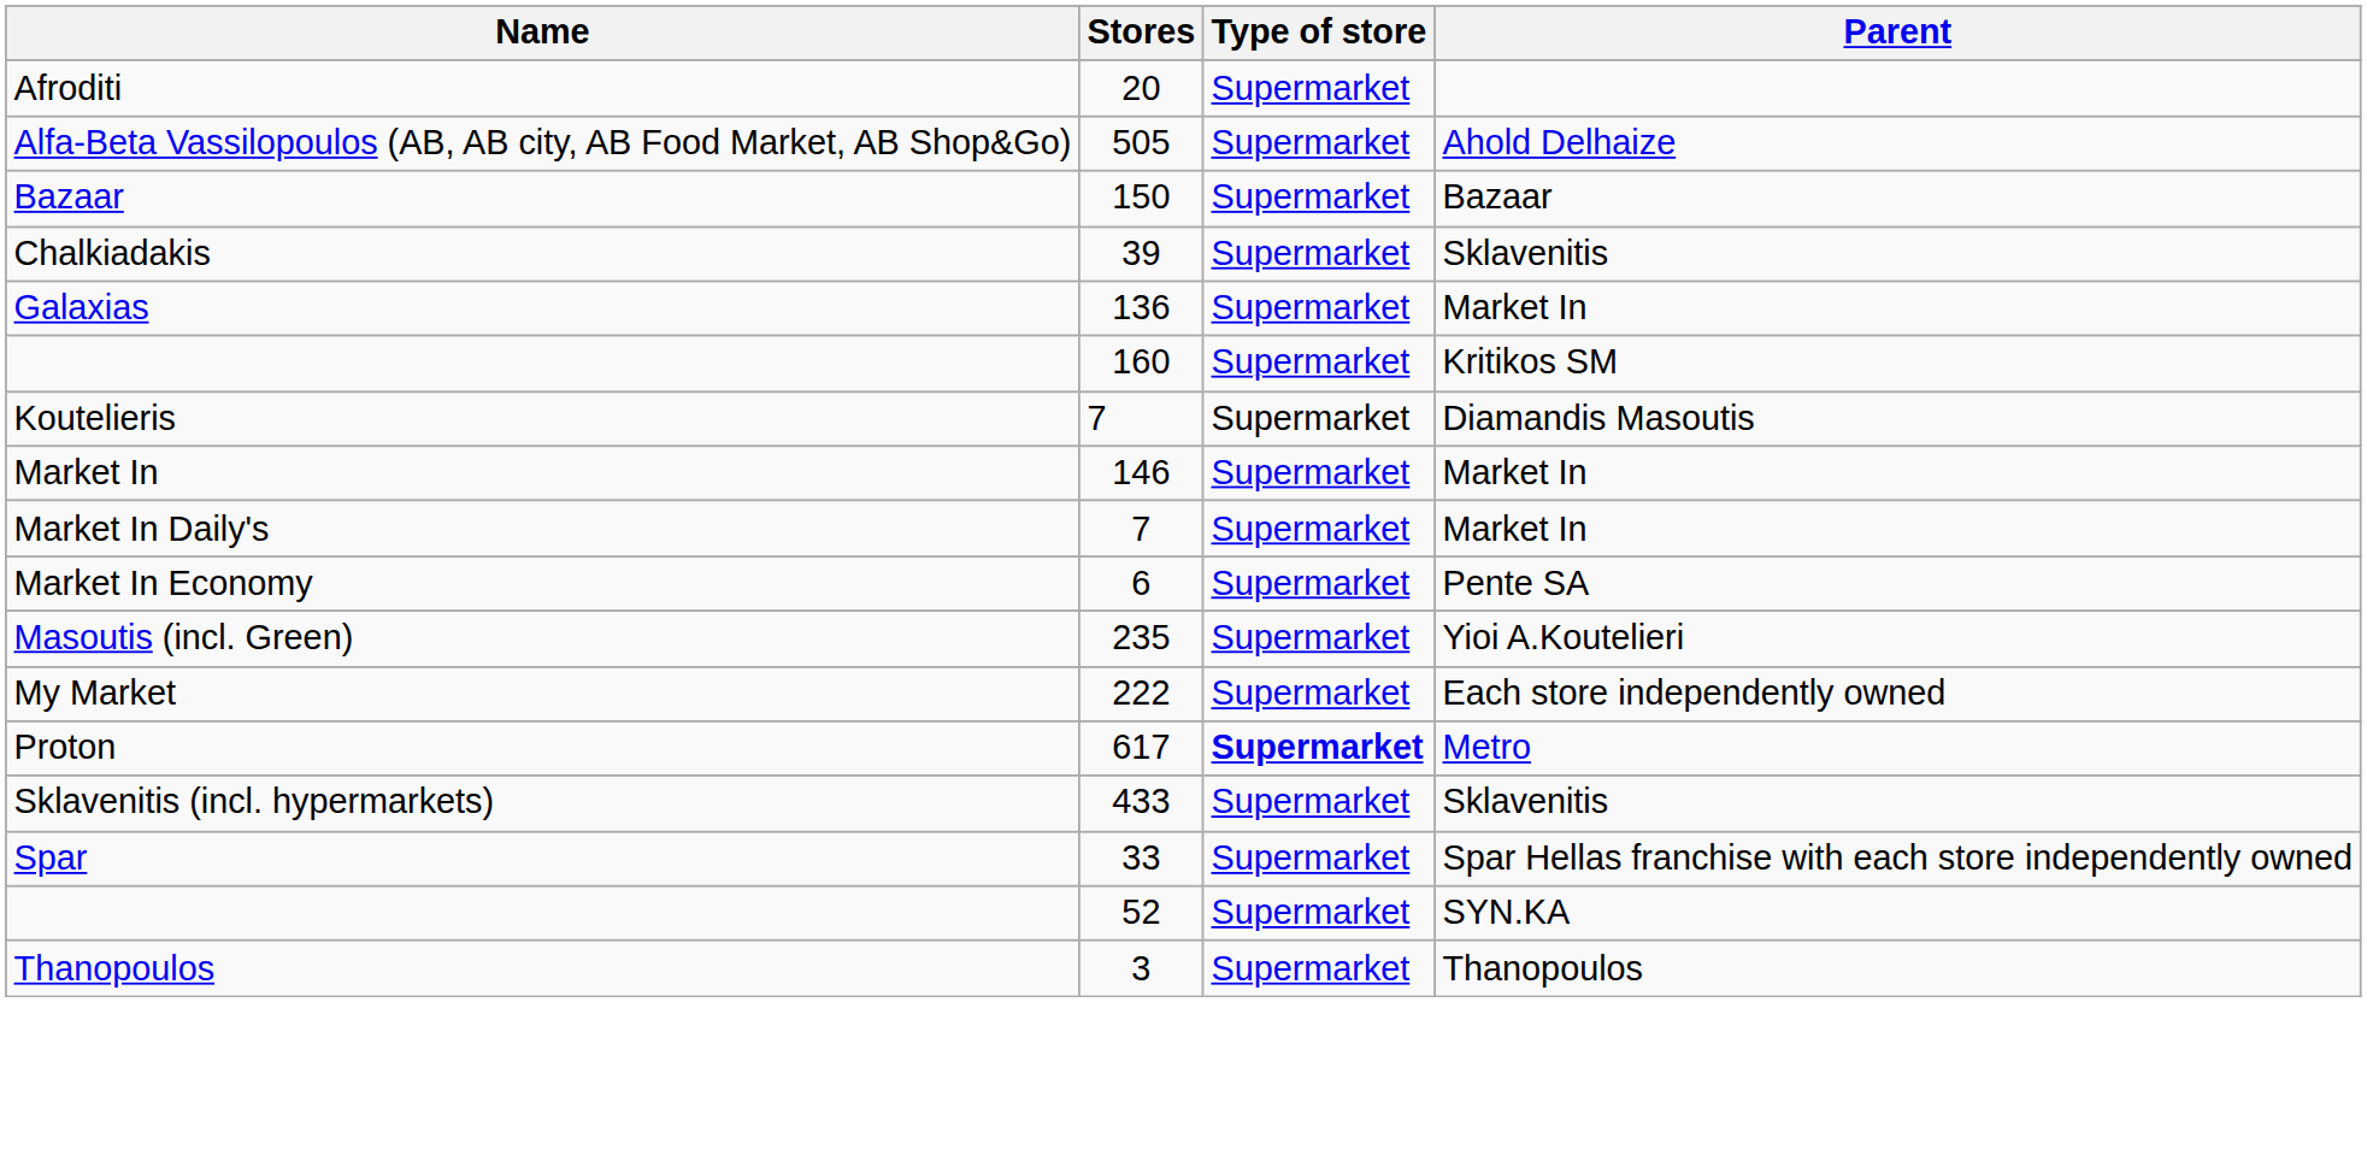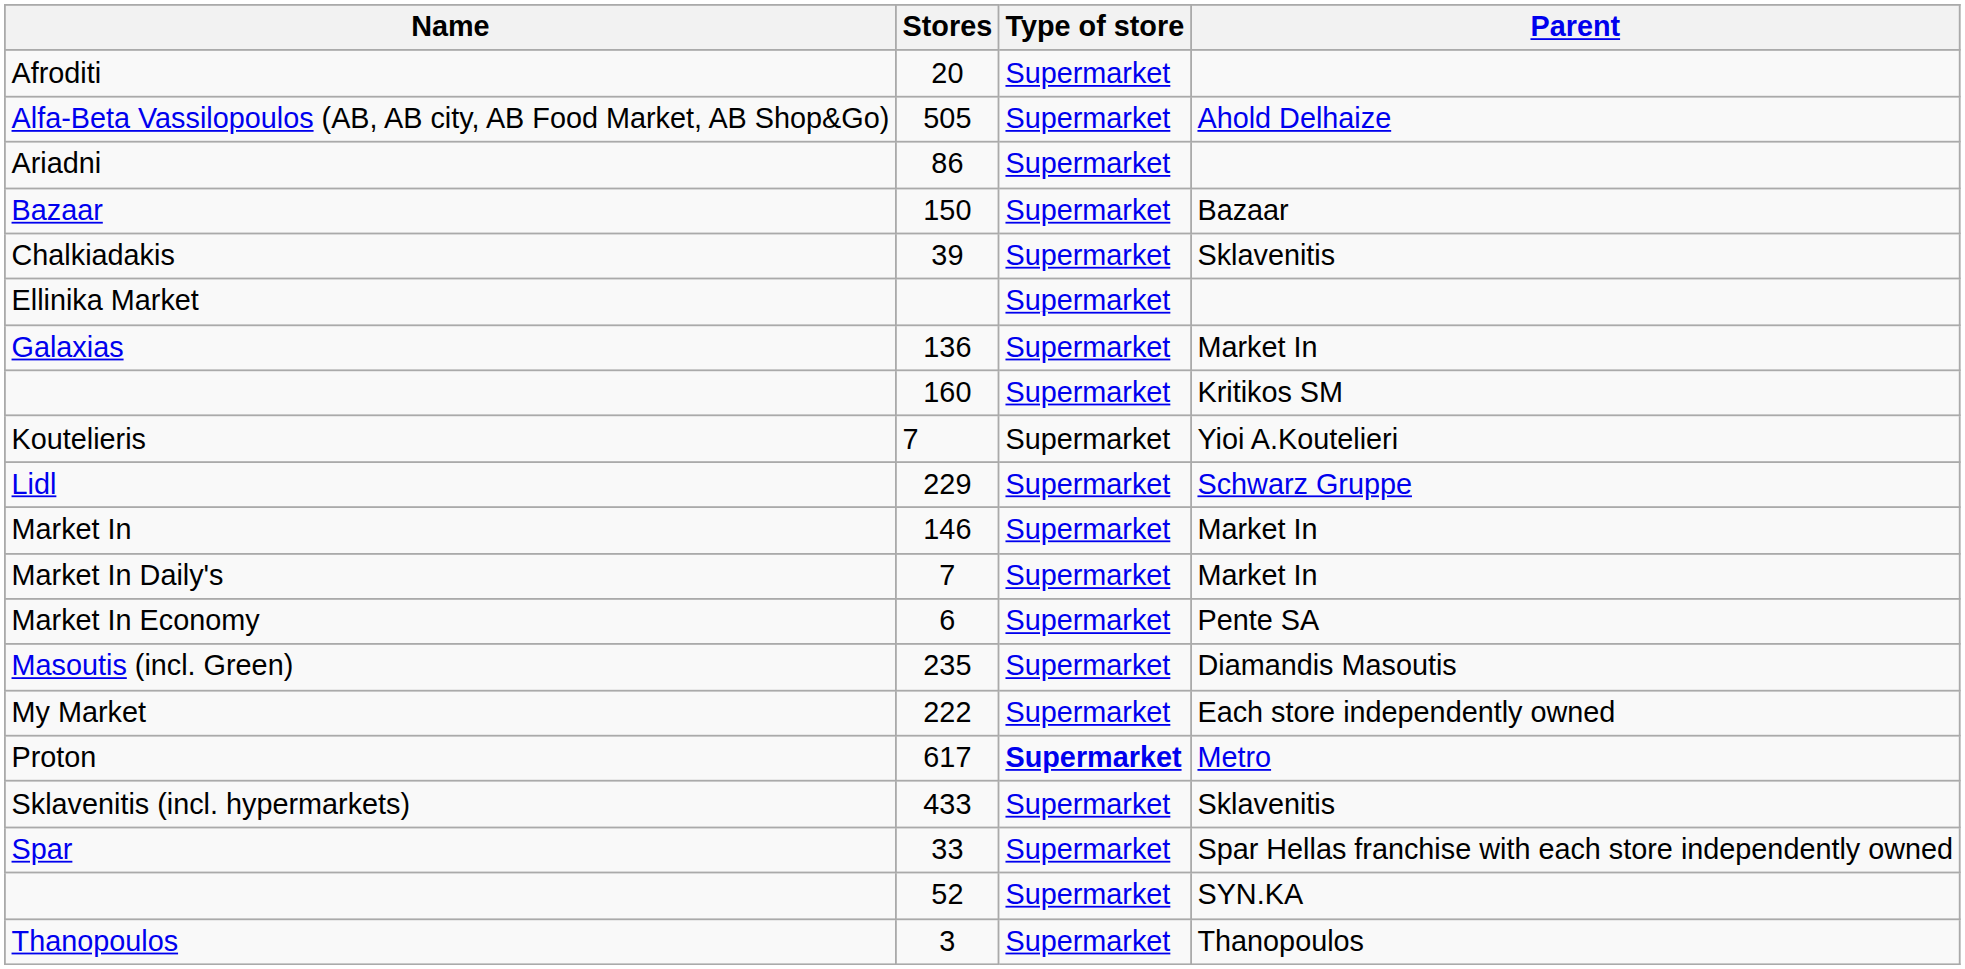 <table class="wikitable sortable">
 <tr>
 <th>Name</th>
 <th>Stores</th>
 <th>Type of store</th>
 <th><a href='#'>Parent</a></th>
 </tr>
 <tr>
 <td>Afroditi</td>
 <td align="center">20</td>
 <td><a href='#'>Supermarket</a></td>
 <td></td>
 </tr>
 <tr>
 <td><a href='#'>Alfa-Beta Vassilopoulos</a> (AB, AB city, AB Food Market, AB Shop&Go)</td>
 <td align="center">505</td>
 <td><a href='#'>Supermarket</a></td>
 <td><a href='#'>Ahold Delhaize</a></td>
 </tr>
 <tr>
+<td>Ariadni</td>
+<td align="center">86</td>
+<td><a href='#'>Supermarket</a></td>
+<td></td>
+</tr>
+<tr>
 <td><a href='#'>Bazaar</a></td>
 <td align="center">150</td>
 <td><a href='#'>Supermarket</a></td>
 <td>Bazaar</td>
 </tr>
 <tr>
 <td>Chalkiadakis</td>
 <td align="center">39</td>
 <td><a href='#'>Supermarket</a></td>
 <td>Sklavenitis</td>
+</tr>
+<tr>
+<td>Ellinika Market</td>
+<td></td>
+<td><a href='#'>Supermarket</a></td>
+<td></td>
 </tr>
 <tr>
 <td><a href='#'>Galaxias</a></td>
 <td align="center">136</td>
 <td><a href='#'>Supermarket</a></td>
 <td>Market In</td>
 </tr>
 <tr>
 <td></td>
 <td align="center">160</td>
 <td><a href='#'>Supermarket</a></td>
 <td>Kritikos SM</td>
 </tr>
 <tr>
 <td>Koutelieris</td>
 <td>7</td>
 <td>Supermarket</td>
-<td>Diamandis Masoutis</td>
+<td>Yioi A.Koutelieri</td>
+</tr>
+<tr>
+<td><a href='#'>Lidl</a></td>
+<td align="center">229</td>
+<td><a href='#'>Supermarket</a></td>
+<td><a href='#'>Schwarz Gruppe</a></td>
 </tr>
 <tr>
 <td>Market In</td>
 <td align="center">146</td>
 <td><a href='#'>Supermarket</a></td>
 <td>Market In</td>
 </tr>
 <tr>
 <td>Market In Daily's</td>
 <td align="center">7</td>
 <td><a href='#'>Supermarket</a></td>
 <td>Market In</td>
 </tr>
 <tr>
 <td>Market In Economy</td>
 <td align="center">6</td>
 <td><a href='#'>Supermarket</a></td>
 <td>Pente SA</td>
 </tr>
 <tr>
 <td><a href='#'>Masoutis</a> (incl. Green)</td>
 <td align="center">235</td>
 <td><a href='#'>Supermarket</a></td>
-<td>Yioi A.Koutelieri</td>
+<td>Diamandis Masoutis</td>
 </tr>
 <tr>
 <td>My Market</td>
 <td align="center">222</td>
 <td><a href='#'>Supermarket</a></td>
 <td>Each store independently owned</td>
 </tr>
 <tr>
 <td>Proton</td>
 <td align="center">617</td>
 <td><strong><a href='#'>Supermarket</a></strong></td>
 <td><a href='#'>Metro</a></td>
 </tr>
 <tr>
 <td>Sklavenitis (incl. hypermarkets)</td>
 <td align="center">433</td>
 <td><a href='#'>Supermarket</a></td>
 <td>Sklavenitis</td>
 </tr>
 <tr>
 <td><a href='#'>Spar</a></td>
 <td align="center">33</td>
 <td><a href='#'>Supermarket</a></td>
 <td>Spar Hellas franchise with each store independently owned</td>
 </tr>
 <tr>
 <td></td>
 <td align="center">52</td>
 <td><a href='#'>Supermarket</a></td>
 <td>SYN.KA</td>
 </tr>
 <tr>
 <td><a href='#'>Thanopoulos</a></td>
 <td align="center">3</td>
 <td><a href='#'>Supermarket</a></td>
 <td>Thanopoulos</td>
 </tr>
 </table>
